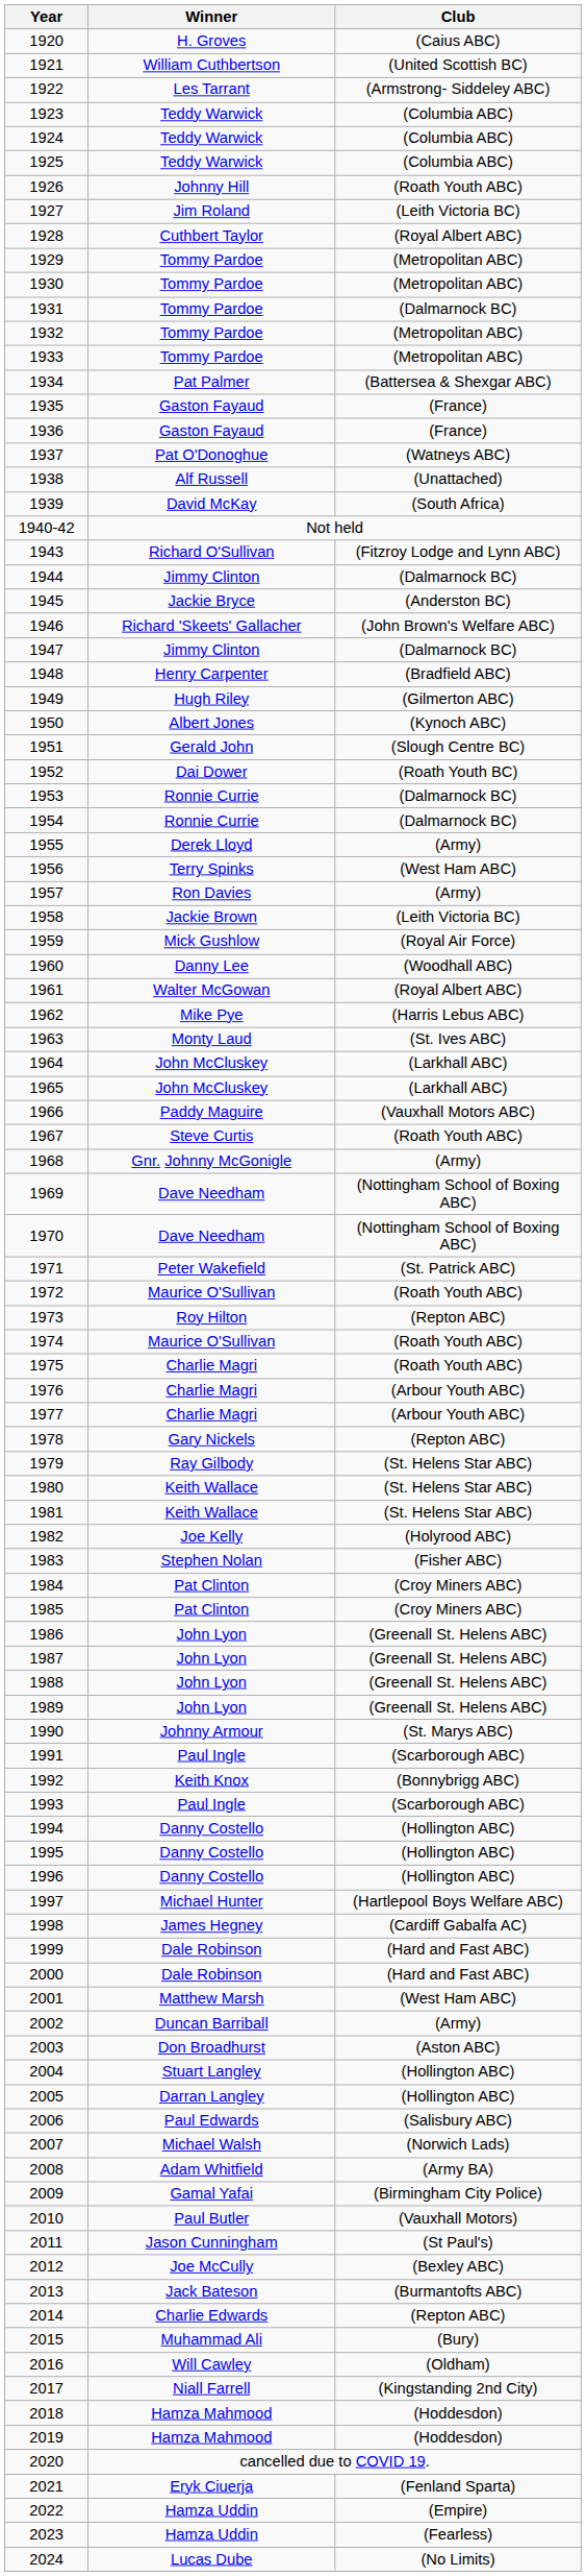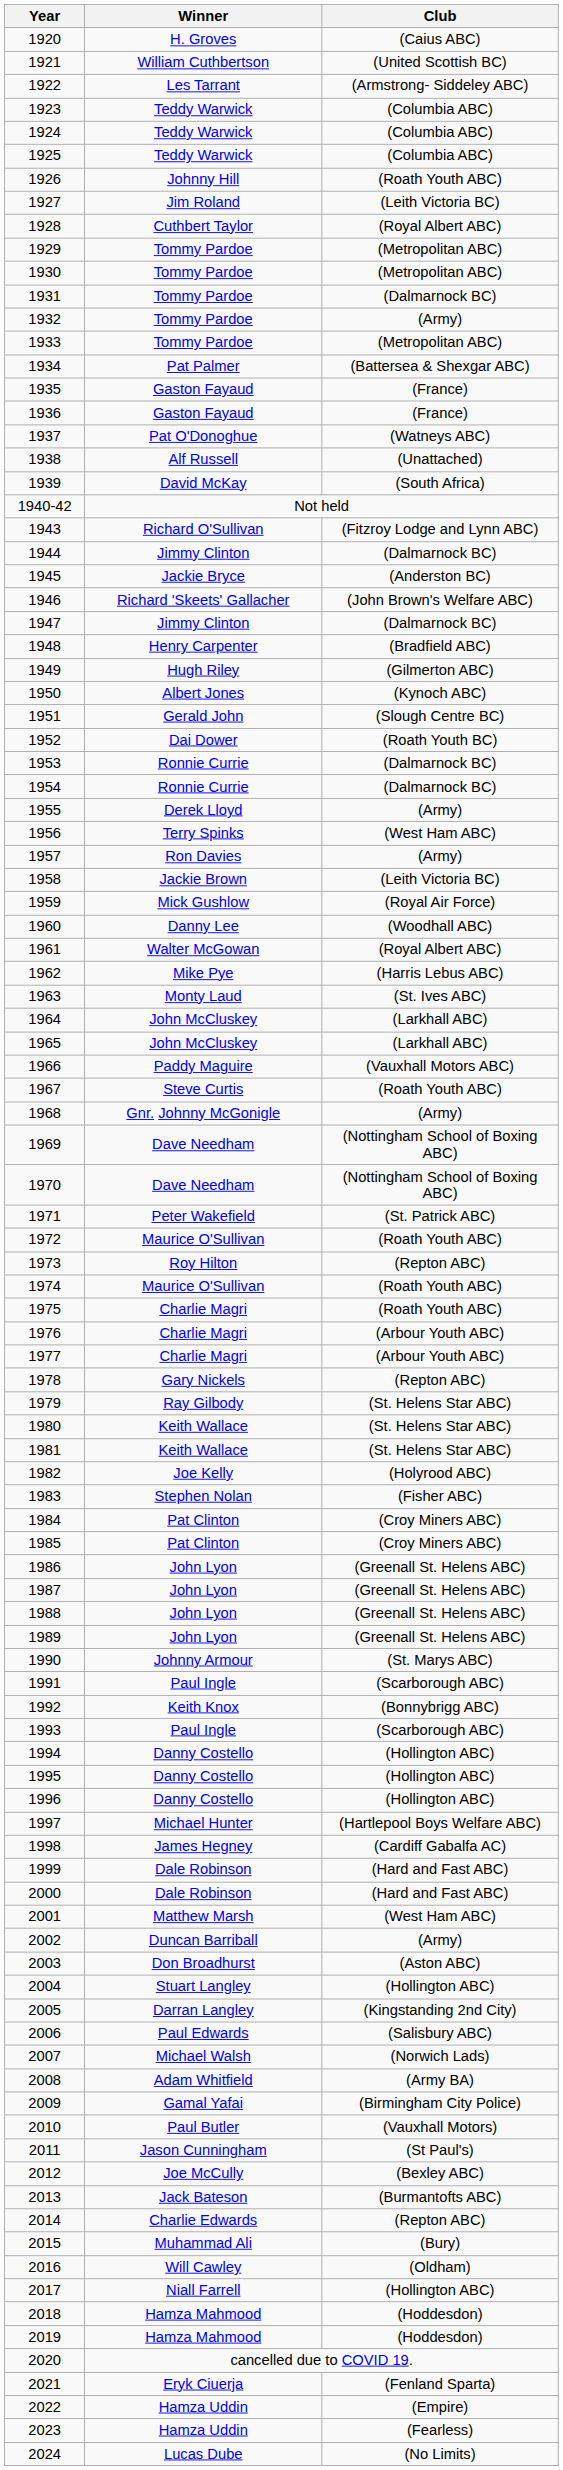 <table class="wikitable" style="text-align:center">
 <tr>
 <th width=80>Year</th>
 <th width=250>Winner</th>
 <th width=250>Club</th>
 </tr>
 <tr>
 <td>1920</td>
 <td><a href='#'>H. Groves</a></td>
 <td>(Caius ABC)</td>
 </tr>
 <tr>
 <td>1921</td>
 <td><a href='#'>William Cuthbertson</a></td>
 <td>(United Scottish BC)</td>
 </tr>
 <tr>
 <td>1922</td>
 <td><a href='#'>Les Tarrant</a></td>
 <td>(Armstrong- Siddeley ABC)</td>
 </tr>
 <tr>
 <td>1923</td>
 <td><a href='#'>Teddy Warwick</a></td>
 <td>(Columbia ABC)</td>
 </tr>
 <tr>
 <td>1924</td>
 <td><a href='#'>Teddy Warwick</a></td>
 <td>(Columbia ABC)</td>
 </tr>
 <tr>
 <td>1925</td>
 <td><a href='#'>Teddy Warwick</a></td>
 <td>(Columbia ABC)</td>
 </tr>
 <tr>
 <td>1926</td>
 <td><a href='#'>Johnny Hill</a></td>
 <td>(Roath Youth ABC)</td>
 </tr>
 <tr>
 <td>1927</td>
 <td><a href='#'>Jim Roland</a></td>
 <td>(Leith Victoria BC)</td>
 </tr>
 <tr>
 <td>1928</td>
 <td><a href='#'>Cuthbert Taylor</a></td>
 <td>(Royal Albert ABC)</td>
 </tr>
 <tr>
 <td>1929</td>
 <td><a href='#'>Tommy Pardoe</a></td>
 <td>(Metropolitan ABC)</td>
 </tr>
 <tr>
 <td>1930</td>
 <td><a href='#'>Tommy Pardoe</a></td>
 <td>(Metropolitan ABC)</td>
 </tr>
 <tr>
 <td>1931</td>
 <td><a href='#'>Tommy Pardoe</a></td>
 <td>(Dalmarnock BC)</td>
 </tr>
 <tr>
 <td>1932</td>
 <td><a href='#'>Tommy Pardoe</a></td>
-<td>(Metropolitan ABC)</td>
+<td>(Army)</td>
 </tr>
 <tr>
 <td>1933</td>
 <td><a href='#'>Tommy Pardoe</a></td>
 <td>(Metropolitan ABC)</td>
 </tr>
 <tr>
 <td>1934</td>
 <td><a href='#'>Pat Palmer</a></td>
 <td>(Battersea & Shexgar ABC)</td>
 </tr>
 <tr>
 <td>1935</td>
 <td><a href='#'>Gaston Fayaud</a></td>
 <td>(France)</td>
 </tr>
 <tr>
 <td>1936</td>
 <td><a href='#'>Gaston Fayaud</a></td>
 <td>(France)</td>
 </tr>
 <tr>
 <td>1937</td>
 <td><a href='#'>Pat O'Donoghue</a></td>
 <td>(Watneys ABC)</td>
 </tr>
 <tr>
 <td>1938</td>
 <td><a href='#'>Alf Russell</a></td>
 <td>(Unattached)</td>
 </tr>
 <tr>
 <td>1939</td>
 <td><a href='#'>David McKay</a></td>
 <td>(South Africa)</td>
 </tr>
 <tr>
 <td>1940-42</td>
 <td colspan=2>Not held</td>
 </tr>
 <tr>
 <td>1943</td>
 <td><a href='#'>Richard O'Sullivan</a></td>
 <td>(Fitzroy Lodge and Lynn ABC)</td>
 </tr>
 <tr>
 <td>1944</td>
 <td><a href='#'>Jimmy Clinton</a></td>
 <td>(Dalmarnock BC)</td>
 </tr>
 <tr>
 <td>1945</td>
 <td><a href='#'>Jackie Bryce</a></td>
 <td>(Anderston BC)</td>
 </tr>
 <tr>
 <td>1946</td>
 <td><a href='#'>Richard 'Skeets' Gallacher</a></td>
 <td>(John Brown's Welfare ABC)</td>
 </tr>
 <tr>
 <td>1947</td>
 <td><a href='#'>Jimmy Clinton</a></td>
 <td>(Dalmarnock BC)</td>
 </tr>
 <tr>
 <td>1948</td>
 <td><a href='#'>Henry Carpenter</a></td>
 <td>(Bradfield ABC)</td>
 </tr>
 <tr>
 <td>1949</td>
 <td><a href='#'>Hugh Riley</a></td>
 <td>(Gilmerton ABC)</td>
 </tr>
 <tr>
 <td>1950</td>
 <td><a href='#'>Albert Jones</a></td>
 <td>(Kynoch ABC)</td>
 </tr>
 <tr>
 <td>1951</td>
 <td><a href='#'>Gerald John</a></td>
 <td>(Slough Centre BC)</td>
 </tr>
 <tr>
 <td>1952</td>
 <td><a href='#'>Dai Dower</a></td>
 <td>(Roath Youth BC)</td>
 </tr>
 <tr>
 <td>1953</td>
 <td><a href='#'>Ronnie Currie</a></td>
 <td>(Dalmarnock BC)</td>
 </tr>
 <tr>
 <td>1954</td>
 <td><a href='#'>Ronnie Currie</a></td>
 <td>(Dalmarnock BC)</td>
 </tr>
 <tr>
 <td>1955</td>
 <td><a href='#'>Derek Lloyd</a></td>
 <td>(Army)</td>
 </tr>
 <tr>
 <td>1956</td>
 <td><a href='#'>Terry Spinks</a></td>
 <td>(West Ham ABC)</td>
 </tr>
 <tr>
 <td>1957</td>
 <td><a href='#'>Ron Davies</a></td>
 <td>(Army)</td>
 </tr>
 <tr>
 <td>1958</td>
 <td><a href='#'>Jackie Brown</a></td>
 <td>(Leith Victoria BC)</td>
 </tr>
 <tr>
 <td>1959</td>
 <td><a href='#'>Mick Gushlow</a></td>
 <td>(Royal Air Force)</td>
 </tr>
 <tr>
 <td>1960</td>
 <td><a href='#'>Danny Lee</a></td>
 <td>(Woodhall ABC)</td>
 </tr>
 <tr>
 <td>1961</td>
 <td><a href='#'>Walter McGowan</a></td>
 <td>(Royal Albert ABC)</td>
 </tr>
 <tr>
 <td>1962</td>
 <td><a href='#'>Mike Pye</a></td>
 <td>(Harris Lebus ABC)</td>
 </tr>
 <tr>
 <td>1963</td>
 <td><a href='#'>Monty Laud</a></td>
 <td>(St. Ives ABC)</td>
 </tr>
 <tr>
 <td>1964</td>
 <td><a href='#'>John McCluskey</a></td>
 <td>(Larkhall ABC)</td>
 </tr>
 <tr>
 <td>1965</td>
 <td><a href='#'>John McCluskey</a></td>
 <td>(Larkhall ABC)</td>
 </tr>
 <tr>
 <td>1966</td>
 <td><a href='#'>Paddy Maguire</a></td>
 <td>(Vauxhall Motors ABC)</td>
 </tr>
 <tr>
 <td>1967</td>
 <td><a href='#'>Steve Curtis</a></td>
 <td>(Roath Youth ABC)</td>
 </tr>
 <tr>
 <td>1968</td>
 <td><a href='#'>Gnr.</a> <a href='#'>Johnny McGonigle</a></td>
 <td>(Army)</td>
 </tr>
 <tr>
 <td>1969</td>
 <td><a href='#'>Dave Needham</a></td>
 <td>(Nottingham School of Boxing ABC)</td>
 </tr>
 <tr>
 <td>1970</td>
 <td><a href='#'>Dave Needham</a></td>
 <td>(Nottingham School of Boxing ABC)</td>
 </tr>
 <tr>
 <td>1971</td>
 <td><a href='#'>Peter Wakefield</a></td>
 <td>(St. Patrick ABC)</td>
 </tr>
 <tr>
 <td>1972</td>
 <td><a href='#'>Maurice O'Sullivan</a></td>
 <td>(Roath Youth ABC)</td>
 </tr>
 <tr>
 <td>1973</td>
 <td><a href='#'>Roy Hilton</a></td>
 <td>(Repton ABC)</td>
 </tr>
 <tr>
 <td>1974</td>
 <td><a href='#'>Maurice O'Sullivan</a></td>
 <td>(Roath Youth ABC)</td>
 </tr>
 <tr>
 <td>1975</td>
 <td><a href='#'>Charlie Magri</a></td>
 <td>(Roath Youth ABC)</td>
 </tr>
 <tr>
 <td>1976</td>
 <td><a href='#'>Charlie Magri</a></td>
 <td>(Arbour Youth ABC)</td>
 </tr>
 <tr>
 <td>1977</td>
 <td><a href='#'>Charlie Magri</a></td>
 <td>(Arbour Youth ABC)</td>
 </tr>
 <tr>
 <td>1978</td>
 <td><a href='#'>Gary Nickels</a></td>
 <td>(Repton ABC)</td>
 </tr>
 <tr>
 <td>1979</td>
 <td><a href='#'>Ray Gilbody</a></td>
 <td>(St. Helens Star ABC)</td>
 </tr>
 <tr>
 <td>1980</td>
 <td><a href='#'>Keith Wallace</a></td>
 <td>(St. Helens Star ABC)</td>
 </tr>
 <tr>
 <td>1981</td>
 <td><a href='#'>Keith Wallace</a></td>
 <td>(St. Helens Star ABC)</td>
 </tr>
 <tr>
 <td>1982</td>
 <td><a href='#'>Joe Kelly</a></td>
 <td>(Holyrood ABC)</td>
 </tr>
 <tr>
 <td>1983</td>
 <td><a href='#'>Stephen Nolan</a></td>
 <td>(Fisher ABC)</td>
 </tr>
 <tr>
 <td>1984</td>
 <td><a href='#'>Pat Clinton</a></td>
 <td>(Croy Miners ABC)</td>
 </tr>
 <tr>
 <td>1985</td>
 <td><a href='#'>Pat Clinton</a></td>
 <td>(Croy Miners ABC)</td>
 </tr>
 <tr>
 <td>1986</td>
 <td><a href='#'>John Lyon</a></td>
 <td>(Greenall St. Helens ABC)</td>
 </tr>
 <tr>
 <td>1987</td>
 <td><a href='#'>John Lyon</a></td>
 <td>(Greenall St. Helens ABC)</td>
 </tr>
 <tr>
 <td>1988</td>
 <td><a href='#'>John Lyon</a></td>
 <td>(Greenall St. Helens ABC)</td>
 </tr>
 <tr>
 <td>1989</td>
 <td><a href='#'>John Lyon</a></td>
 <td>(Greenall St. Helens ABC)</td>
 </tr>
 <tr>
 <td>1990</td>
 <td><a href='#'>Johnny Armour</a></td>
 <td>(St. Marys ABC)</td>
 </tr>
 <tr>
 <td>1991</td>
 <td><a href='#'>Paul Ingle</a></td>
 <td>(Scarborough ABC)</td>
 </tr>
 <tr>
 <td>1992</td>
 <td><a href='#'>Keith Knox</a></td>
 <td>(Bonnybrigg ABC)</td>
 </tr>
 <tr>
 <td>1993</td>
 <td><a href='#'>Paul Ingle</a></td>
 <td>(Scarborough ABC)</td>
 </tr>
 <tr>
 <td>1994</td>
 <td><a href='#'>Danny Costello</a></td>
 <td>(Hollington ABC)</td>
 </tr>
 <tr>
 <td>1995</td>
 <td><a href='#'>Danny Costello</a></td>
 <td>(Hollington ABC)</td>
 </tr>
 <tr>
 <td>1996</td>
 <td><a href='#'>Danny Costello</a></td>
 <td>(Hollington ABC)</td>
 </tr>
 <tr>
 <td>1997</td>
 <td><a href='#'>Michael Hunter</a></td>
 <td>(Hartlepool Boys Welfare ABC)</td>
 </tr>
 <tr>
 <td>1998</td>
 <td><a href='#'>James Hegney</a></td>
 <td>(Cardiff Gabalfa AC)</td>
 </tr>
 <tr>
 <td>1999</td>
 <td><a href='#'>Dale Robinson</a></td>
 <td>(Hard and Fast ABC)</td>
 </tr>
 <tr>
 <td>2000</td>
 <td><a href='#'>Dale Robinson</a></td>
 <td>(Hard and Fast ABC)</td>
 </tr>
 <tr>
 <td>2001</td>
 <td><a href='#'>Matthew Marsh</a></td>
 <td>(West Ham ABC)</td>
 </tr>
 <tr>
 <td>2002</td>
 <td><a href='#'>Duncan Barriball</a></td>
 <td>(Army)</td>
 </tr>
 <tr>
 <td>2003</td>
 <td><a href='#'>Don Broadhurst</a></td>
 <td>(Aston ABC)</td>
 </tr>
 <tr>
 <td>2004</td>
 <td><a href='#'>Stuart Langley</a></td>
 <td>(Hollington ABC)</td>
 </tr>
 <tr>
 <td>2005</td>
 <td><a href='#'>Darran Langley</a></td>
-<td>(Hollington ABC)</td>
+<td>(Kingstanding 2nd City)</td>
 </tr>
 <tr>
 <td>2006</td>
 <td><a href='#'>Paul Edwards</a></td>
 <td>(Salisbury ABC)</td>
 </tr>
 <tr>
 <td>2007</td>
 <td><a href='#'>Michael Walsh</a></td>
 <td>(Norwich Lads)</td>
 </tr>
 <tr>
 <td>2008</td>
 <td><a href='#'>Adam Whitfield</a></td>
 <td>(Army BA)</td>
 </tr>
 <tr>
 <td>2009</td>
 <td><a href='#'>Gamal Yafai</a></td>
 <td>(Birmingham City Police)</td>
 </tr>
 <tr>
 <td>2010</td>
 <td><a href='#'>Paul Butler</a></td>
 <td>(Vauxhall Motors)</td>
 </tr>
 <tr>
 <td>2011</td>
 <td><a href='#'>Jason Cunningham</a></td>
 <td>(St Paul's)</td>
 </tr>
 <tr>
 <td>2012</td>
 <td><a href='#'>Joe McCully</a></td>
 <td>(Bexley ABC)</td>
 </tr>
 <tr>
 <td>2013</td>
 <td><a href='#'>Jack Bateson</a></td>
 <td>(Burmantofts ABC)</td>
 </tr>
 <tr>
 <td>2014</td>
 <td><a href='#'>Charlie Edwards</a></td>
 <td>(Repton ABC)</td>
 </tr>
 <tr>
 <td>2015</td>
 <td><a href='#'>Muhammad Ali</a></td>
 <td>(Bury)</td>
 </tr>
 <tr>
 <td>2016</td>
 <td><a href='#'>Will Cawley</a></td>
 <td>(Oldham)</td>
 </tr>
 <tr>
 <td>2017</td>
 <td><a href='#'>Niall Farrell</a></td>
-<td>(Kingstanding 2nd City)</td>
+<td>(Hollington ABC)</td>
 </tr>
 <tr>
 <td>2018</td>
 <td><a href='#'>Hamza Mahmood</a></td>
 <td>(Hoddesdon)</td>
 </tr>
 <tr>
 <td>2019</td>
 <td><a href='#'>Hamza Mahmood</a></td>
 <td>(Hoddesdon)</td>
 </tr>
 <tr>
 <td>2020</td>
 <td colspan=2>cancelled due to <a href='#'>COVID 19</a>.</td>
 </tr>
 <tr>
 <td>2021</td>
 <td><a href='#'>Eryk Ciuerja</a></td>
 <td>(Fenland Sparta)</td>
 </tr>
 <tr>
 <td>2022</td>
 <td><a href='#'>Hamza Uddin</a></td>
 <td>(Empire)</td>
 </tr>
 <tr>
 <td>2023</td>
 <td><a href='#'>Hamza Uddin</a></td>
 <td>(Fearless)</td>
 </tr>
 <tr>
 <td>2024</td>
 <td><a href='#'>Lucas Dube</a></td>
 <td>(No Limits)</td>
 </tr>
 </table>
